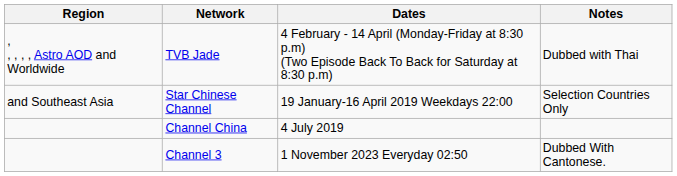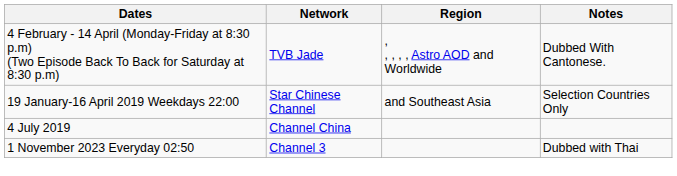 <table class="wikitable">
 <tr>
+<th>Dates</th>
+<th>Network</th>
 <th>Region</th>
-<th>Network</th>
-<th>Dates</th>
 <th>Notes</th>
 </tr>
 <tr>
+<td>4 February - 14 April (Monday-Friday at 8:30 p.m) <br> (Two Episode Back To Back for Saturday at 8:30 p.m)</td>
+<td><a href='#'>TVB Jade</a></td>
 <td>, <br>, , , ,  <a href='#'>Astro AOD</a> and Worldwide</td>
-<td><a href='#'>TVB Jade</a></td>
-<td>4 February - 14 April (Monday-Friday at 8:30 p.m) <br> (Two Episode Back To Back for Saturday at 8:30 p.m)</td>
-<td>Dubbed with Thai</td>
+<td>Dubbed With Cantonese.</td>
 </tr>
 <tr>
+<td>19 January-16 April 2019 Weekdays 22:00</td>
+<td><a href='#'>Star Chinese Channel</a></td>
 <td> and Southeast Asia</td>
-<td><a href='#'>Star Chinese Channel</a></td>
-<td>19 January-16 April 2019 Weekdays 22:00</td>
 <td>Selection Countries Only</td>
 </tr>
 <tr>
+<td>4 July 2019</td>
+<td><a href='#'>Channel China</a></td>
 <td></td>
-<td><a href='#'>Channel China</a></td>
-<td>4 July 2019</td>
 <td></td>
 </tr>
 <tr>
+<td>1 November 2023 Everyday 02:50</td>
+<td><a href='#'>Channel 3</a></td>
 <td></td>
-<td><a href='#'>Channel 3</a></td>
-<td>1 November 2023 Everyday 02:50</td>
-<td>Dubbed With Cantonese.</td>
+<td>Dubbed with Thai</td>
 </tr>
 </table>
